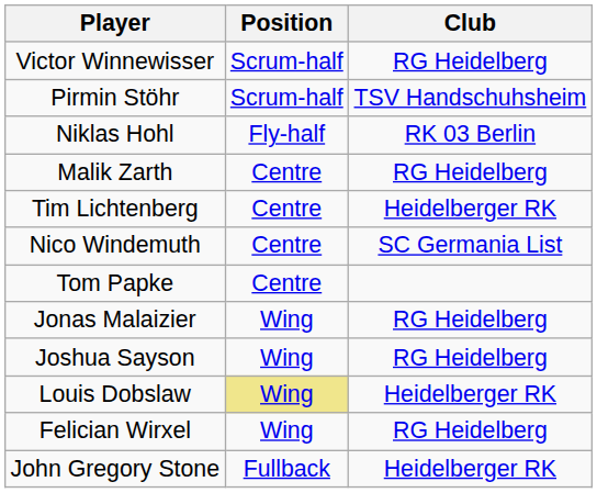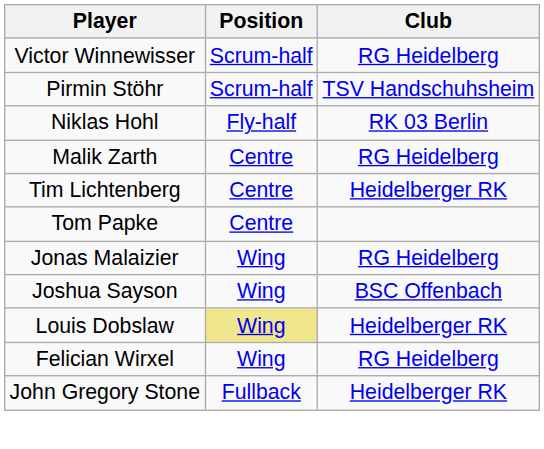 <table class="wikitable" style="text-align:center">
 <tr>
 <th>Player</th>
 <th>Position</th>
 <th>Club</th>
 </tr>
 <tr>
 <td>Victor Winnewisser</td>
 <td><a href='#'>Scrum-half</a></td>
 <td> <a href='#'>RG Heidelberg</a></td>
 </tr>
 <tr>
 <td>Pirmin Stöhr</td>
 <td><a href='#'>Scrum-half</a></td>
 <td> <a href='#'>TSV Handschuhsheim</a></td>
 </tr>
 <tr>
 <td>Niklas Hohl</td>
 <td><a href='#'>Fly-half</a></td>
 <td> <a href='#'>RK 03 Berlin</a></td>
 </tr>
 <tr>
 <td>Malik Zarth</td>
 <td><a href='#'>Centre</a></td>
 <td> <a href='#'>RG Heidelberg</a></td>
 </tr>
 <tr>
 <td>Tim Lichtenberg</td>
 <td><a href='#'>Centre</a></td>
 <td> <a href='#'>Heidelberger RK</a></td>
 </tr>
 <tr>
-<td>Nico Windemuth</td>
-<td><a href='#'>Centre</a></td>
-<td> <a href='#'>SC Germania List</a></td>
-</tr>
-<tr>
 <td>Tom Papke</td>
 <td><a href='#'>Centre</a></td>
 <td></td>
 </tr>
 <tr>
 <td>Jonas Malaizier</td>
 <td><a href='#'>Wing</a></td>
 <td> <a href='#'>RG Heidelberg</a></td>
 </tr>
 <tr>
 <td>Joshua Sayson</td>
 <td><a href='#'>Wing</a></td>
-<td> <a href='#'>RG Heidelberg</a></td>
+<td> <a href='#'>BSC Offenbach</a></td>
 </tr>
 <tr>
 <td>Louis Dobslaw</td>
 <td style="background: khaki;"><a href='#'>Wing</a></td>
 <td> <a href='#'>Heidelberger RK</a></td>
 </tr>
 <tr>
 <td>Felician Wirxel</td>
 <td><a href='#'>Wing</a></td>
 <td> <a href='#'>RG Heidelberg</a></td>
 </tr>
 <tr>
 <td>John Gregory Stone</td>
 <td><a href='#'>Fullback</a></td>
 <td> <a href='#'>Heidelberger RK</a></td>
 </tr>
 </table>
